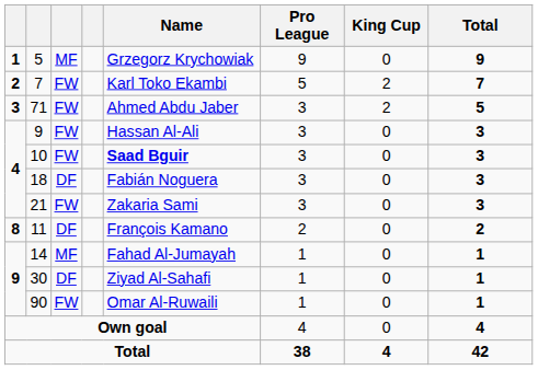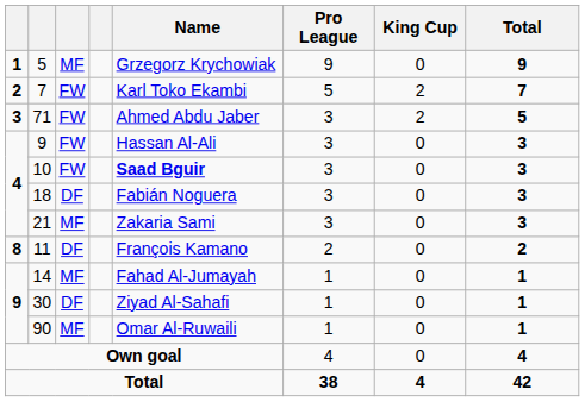 <table class="wikitable" style="text-align:center">
 <tr>
 <th width=15></th>
 <th width=15></th>
 <th width=15></th>
 <th width=15></th>
 <th width=155>Name</th>
 <th width=80>Pro League</th>
 <th width=80>King Cup</th>
 <th width=100>Total</th>
 </tr>
 <tr>
 <td><strong>1</strong></td>
 <td>5</td>
 <td><a href='#'>MF</a></td>
 <td></td>
 <td align=left><a href='#'>Grzegorz Krychowiak</a></td>
 <td>9</td>
 <td>0</td>
 <td><strong>9</strong></td>
 </tr>
 <tr>
 <td><strong>2</strong></td>
 <td>7</td>
 <td><a href='#'>FW</a></td>
 <td></td>
 <td align=left><a href='#'>Karl Toko Ekambi</a></td>
 <td>5</td>
 <td>2</td>
 <td><strong>7</strong></td>
 </tr>
 <tr>
 <td><strong>3</strong></td>
 <td>71</td>
 <td><a href='#'>FW</a></td>
 <td></td>
 <td align=left><a href='#'>Ahmed Abdu Jaber</a></td>
 <td>3</td>
 <td>2</td>
 <td><strong>5</strong></td>
 </tr>
 <tr>
 <td rowspan=4><strong>4</strong></td>
 <td>9</td>
 <td><a href='#'>FW</a></td>
 <td></td>
 <td align=left><a href='#'>Hassan Al-Ali</a></td>
 <td>3</td>
 <td>0</td>
 <td><strong>3</strong></td>
 </tr>
 <tr>
 <td>10</td>
 <td><a href='#'>FW</a></td>
 <td></td>
 <td align=left><strong><a href='#'>Saad Bguir</a></strong></td>
 <td>3</td>
 <td>0</td>
 <td><strong>3</strong></td>
 </tr>
 <tr>
 <td>18</td>
 <td><a href='#'>DF</a></td>
 <td></td>
 <td align=left><a href='#'>Fabián Noguera</a></td>
 <td>3</td>
 <td>0</td>
 <td><strong>3</strong></td>
 </tr>
 <tr>
 <td>21</td>
-<td><a href='#'>FW</a></td>
+<td><a href='#'>MF</a></td>
 <td></td>
 <td align=left><a href='#'>Zakaria Sami</a></td>
 <td>3</td>
 <td>0</td>
 <td><strong>3</strong></td>
 </tr>
 <tr>
 <td><strong>8</strong></td>
 <td>11</td>
 <td><a href='#'>DF</a></td>
 <td></td>
 <td align=left><a href='#'>François Kamano</a></td>
 <td>2</td>
 <td>0</td>
 <td><strong>2</strong></td>
 </tr>
 <tr>
 <td rowspan=3><strong>9</strong></td>
 <td>14</td>
 <td><a href='#'>MF</a></td>
 <td></td>
 <td align=left><a href='#'>Fahad Al-Jumayah</a></td>
 <td>1</td>
 <td>0</td>
 <td><strong>1</strong></td>
 </tr>
 <tr>
 <td>30</td>
 <td><a href='#'>DF</a></td>
 <td></td>
 <td align=left><a href='#'>Ziyad Al-Sahafi</a></td>
 <td>1</td>
 <td>0</td>
 <td><strong>1</strong></td>
 </tr>
 <tr>
 <td>90</td>
-<td><a href='#'>FW</a></td>
+<td><a href='#'>MF</a></td>
 <td></td>
 <td align=left><a href='#'>Omar Al-Ruwaili</a></td>
 <td>1</td>
 <td>0</td>
 <td><strong>1</strong></td>
 </tr>
 <tr>
 <td colspan=5><strong>Own goal</strong></td>
 <td>4</td>
 <td>0</td>
 <td><strong>4</strong></td>
 </tr>
 <tr>
 <td colspan=5><strong>Total</strong></td>
 <td><strong>38</strong></td>
 <td><strong>4</strong></td>
 <td><strong>42</strong></td>
 </tr>
 </table>
